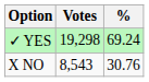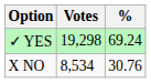 <table class="wikitable">
 <tr>
 <th>Option</th>
 <th>Votes</th>
 <th>%</th>
 </tr>
 <tr>
 <td style=background:#bbf8be>✓ YES</td>
 <td style=background:#bbf8be>19,298</td>
 <td style=background:#bbf8be>69.24</td>
 </tr>
 <tr>
 <td>X NO</td>
-<td>8,543</td>
+<td>8,534</td>
 <td>30.76</td>
 </tr>
 </table>
